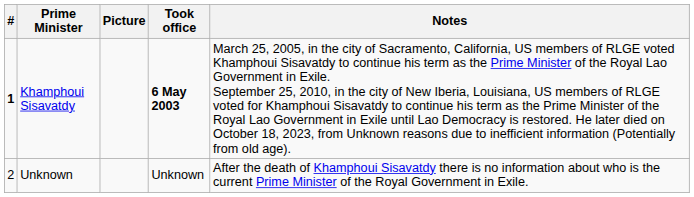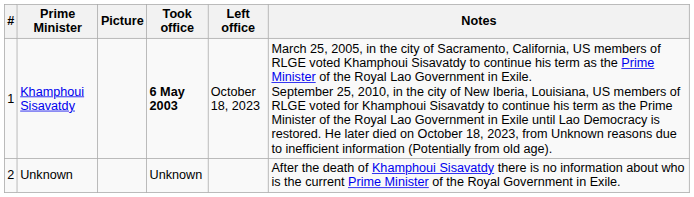 <table class="wikitable">
 <tr>
 <th>#</th>
 <th>Prime Minister</th>
 <th>Picture</th>
 <th>Took office</th>
+<th>Left office</th>
 <th>Notes</th>
 </tr>
 <tr>
-<td><strong>1</strong></td>
+<td>1</td>
 <td><a href='#'>Khamphoui Sisavatdy</a></td>
 <td></td>
 <td><strong>6 May 2003</strong></td>
+<td>October 18, 2023</td>
 <td>March 25, 2005, in the city of Sacramento, California, US members of RLGE voted Khamphoui Sisavatdy to continue his term as the <a href='#'>Prime Minister</a> of the Royal Lao Government in Exile.<br>September 25, 2010, in the city of New Iberia, Louisiana, US members of RLGE voted for Khamphoui Sisavatdy to continue his term as the Prime Minister of the Royal Lao Government in Exile until Lao Democracy is restored. He later died on October 18, 2023, from Unknown reasons due to inefficient information (Potentially from old age).</td>
 </tr>
 <tr>
 <td>2</td>
 <td>Unknown</td>
 <td></td>
 <td>Unknown</td>
+<td></td>
 <td>After the death of <a href='#'>Khamphoui Sisavatdy</a> there is no information about who is the current <a href='#'>Prime Minister</a> of the Royal Government in Exile.</td>
 </tr>
 </table>
